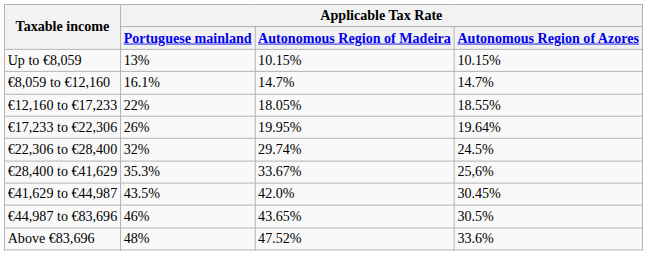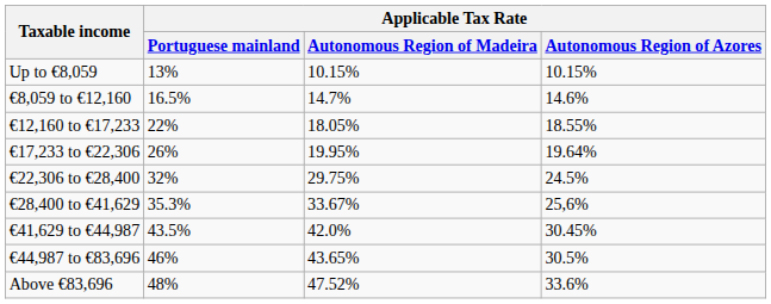 <table class="wikitable">
 <tr>
 <th rowspan="2">Taxable income</th>
 <th colspan="3">Applicable Tax Rate</th>
 </tr>
 <tr>
 <th><a href='#'>Portuguese mainland</a> </th>
 <th><a href='#'>Autonomous Region of Madeira</a> </th>
 <th><a href='#'>Autonomous Region of Azores</a> </th>
 </tr>
 <tr>
 <td>Up to €8,059</td>
 <td>13%</td>
 <td>10.15%</td>
 <td>10.15%</td>
 </tr>
 <tr>
 <td>€8,059 to €12,160</td>
-<td>16.1%</td>
+<td>16.5%</td>
 <td>14.7%</td>
-<td>14.7%</td>
+<td>14.6%</td>
 </tr>
 <tr>
 <td>€12,160 to €17,233</td>
 <td>22%</td>
 <td>18.05%</td>
 <td>18.55%</td>
 </tr>
 <tr>
 <td>€17,233 to €22,306</td>
 <td>26%</td>
 <td>19.95%</td>
 <td>19.64%</td>
 </tr>
 <tr>
 <td>€22,306 to €28,400</td>
 <td>32%</td>
-<td>29.74%</td>
+<td>29.75%</td>
 <td>24.5%</td>
 </tr>
 <tr>
 <td>€28,400 to €41,629</td>
 <td>35.3%</td>
 <td>33.67%</td>
 <td>25,6%</td>
 </tr>
 <tr>
 <td>€41,629 to €44,987</td>
 <td>43.5%</td>
 <td>42.0%</td>
 <td>30.45%</td>
 </tr>
 <tr>
 <td>€44,987 to €83,696</td>
 <td>46%</td>
 <td>43.65%</td>
 <td>30.5%</td>
 </tr>
 <tr>
 <td>Above €83,696</td>
 <td>48%</td>
 <td>47.52%</td>
 <td>33.6%</td>
 </tr>
 </table>
